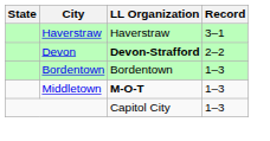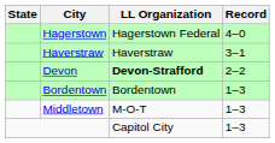 <table class="wikitable">
 <tr>
 <th>State</th>
 <th>City</th>
 <th>LL Organization</th>
 <th>Record</th>
+</tr>
+<tr style="background:#bfb;">
+<td><strong></strong></td>
+<td><a href='#'>Hagerstown</a></td>
+<td>Hagerstown Federal</td>
+<td>4–0</td>
 </tr>
 <tr style="background:#bfb;">
 <td><strong></strong></td>
 <td><a href='#'>Haverstraw</a></td>
 <td>Haverstraw</td>
 <td>3–1</td>
 </tr>
 <tr style="background:#bfb;">
 <td><strong></strong></td>
 <td><a href='#'>Devon</a></td>
 <td><strong>Devon-Strafford</strong></td>
 <td>2–2</td>
 </tr>
 <tr style="background:#bfb;">
 <td><strong></strong></td>
 <td><a href='#'>Bordentown</a></td>
 <td>Bordentown</td>
 <td>1–3</td>
 </tr>
 <tr>
 <td><strong></strong></td>
 <td><a href='#'>Middletown</a></td>
-<td><strong>M-O-T</strong></td>
+<td>M-O-T</td>
 <td>1–3</td>
 </tr>
 <tr>
 <td colspan="2"><strong></strong></td>
 <td>Capitol City</td>
 <td>1–3</td>
 </tr>
 </table>
